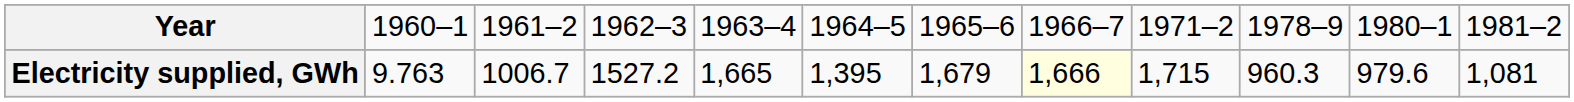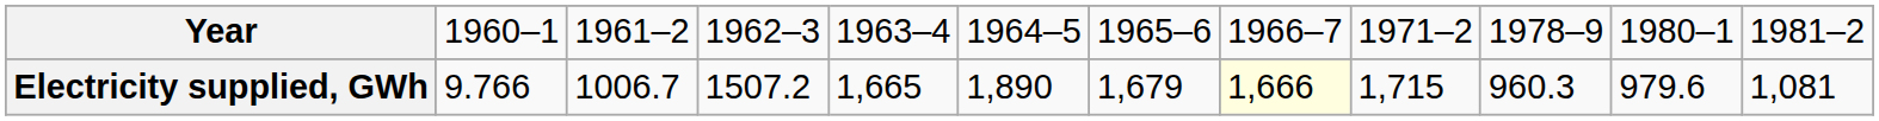 <table class="wikitable">
 <tr>
 <th>Year</th>
 <td>1960–1</td>
 <td>1961–2</td>
 <td>1962–3</td>
 <td>1963–4</td>
 <td>1964–5</td>
 <td>1965–6</td>
 <td>1966–7</td>
 <td>1971–2</td>
 <td>1978–9</td>
 <td>1980–1</td>
 <td>1981–2</td>
 </tr>
 <tr>
 <th>Electricity supplied, GWh</th>
-<td>9.763</td>
+<td>9.766</td>
 <td>1006.7</td>
-<td>1527.2</td>
+<td>1507.2</td>
 <td>1,665</td>
-<td>1,395</td>
+<td>1,890</td>
 <td>1,679</td>
 <td style="background: lightyellow;">1,666</td>
 <td>1,715</td>
 <td>960.3</td>
 <td>979.6</td>
 <td>1,081</td>
 </tr>
 </table>
